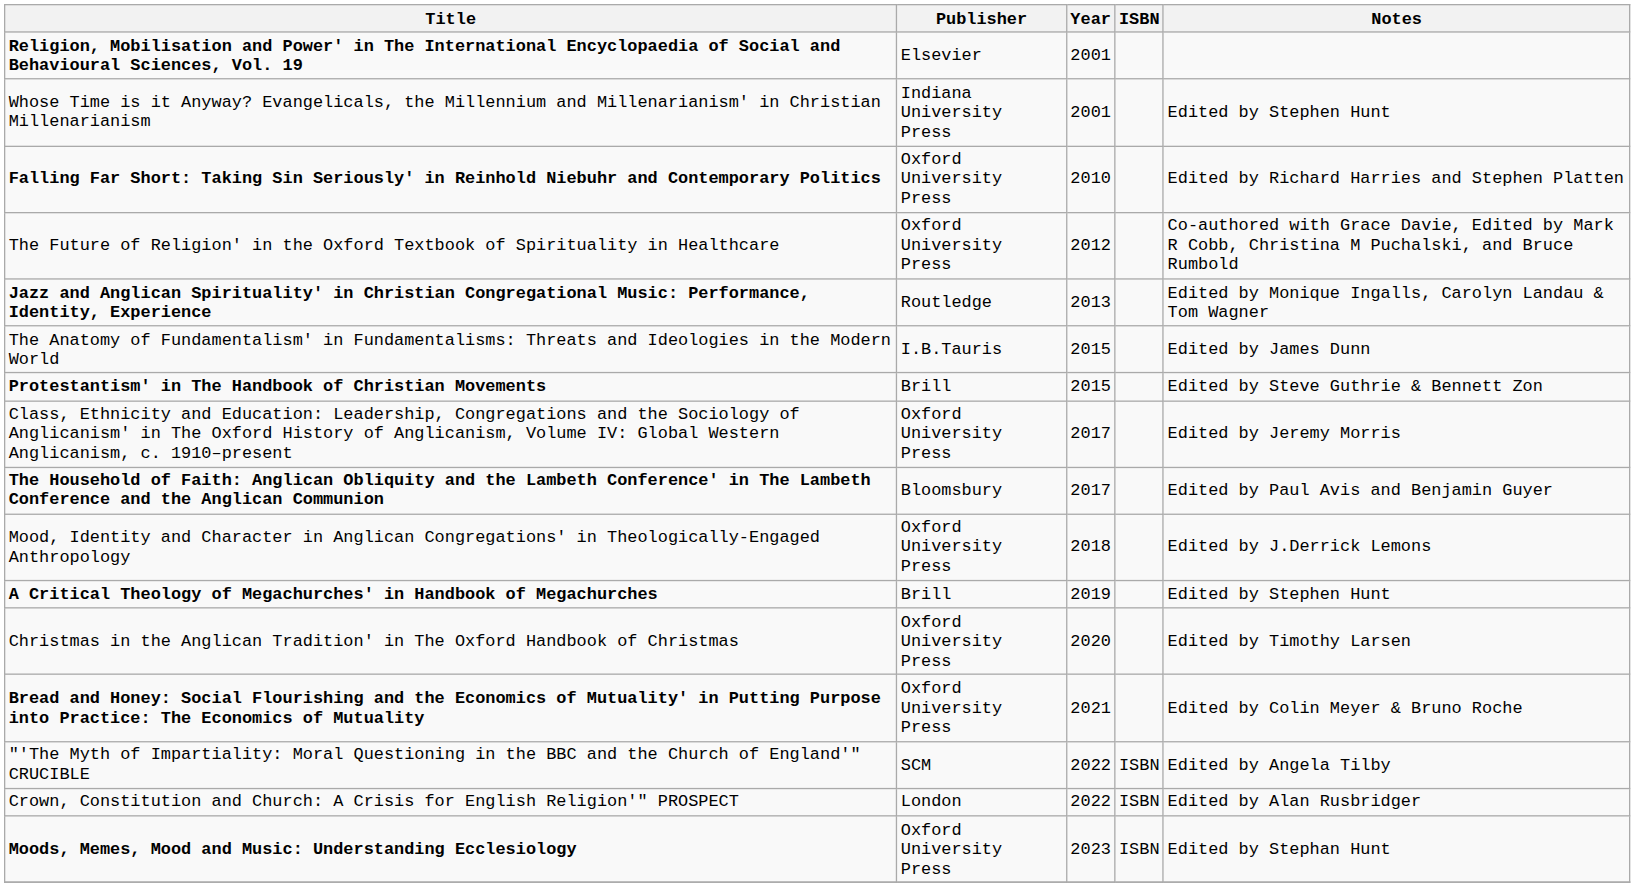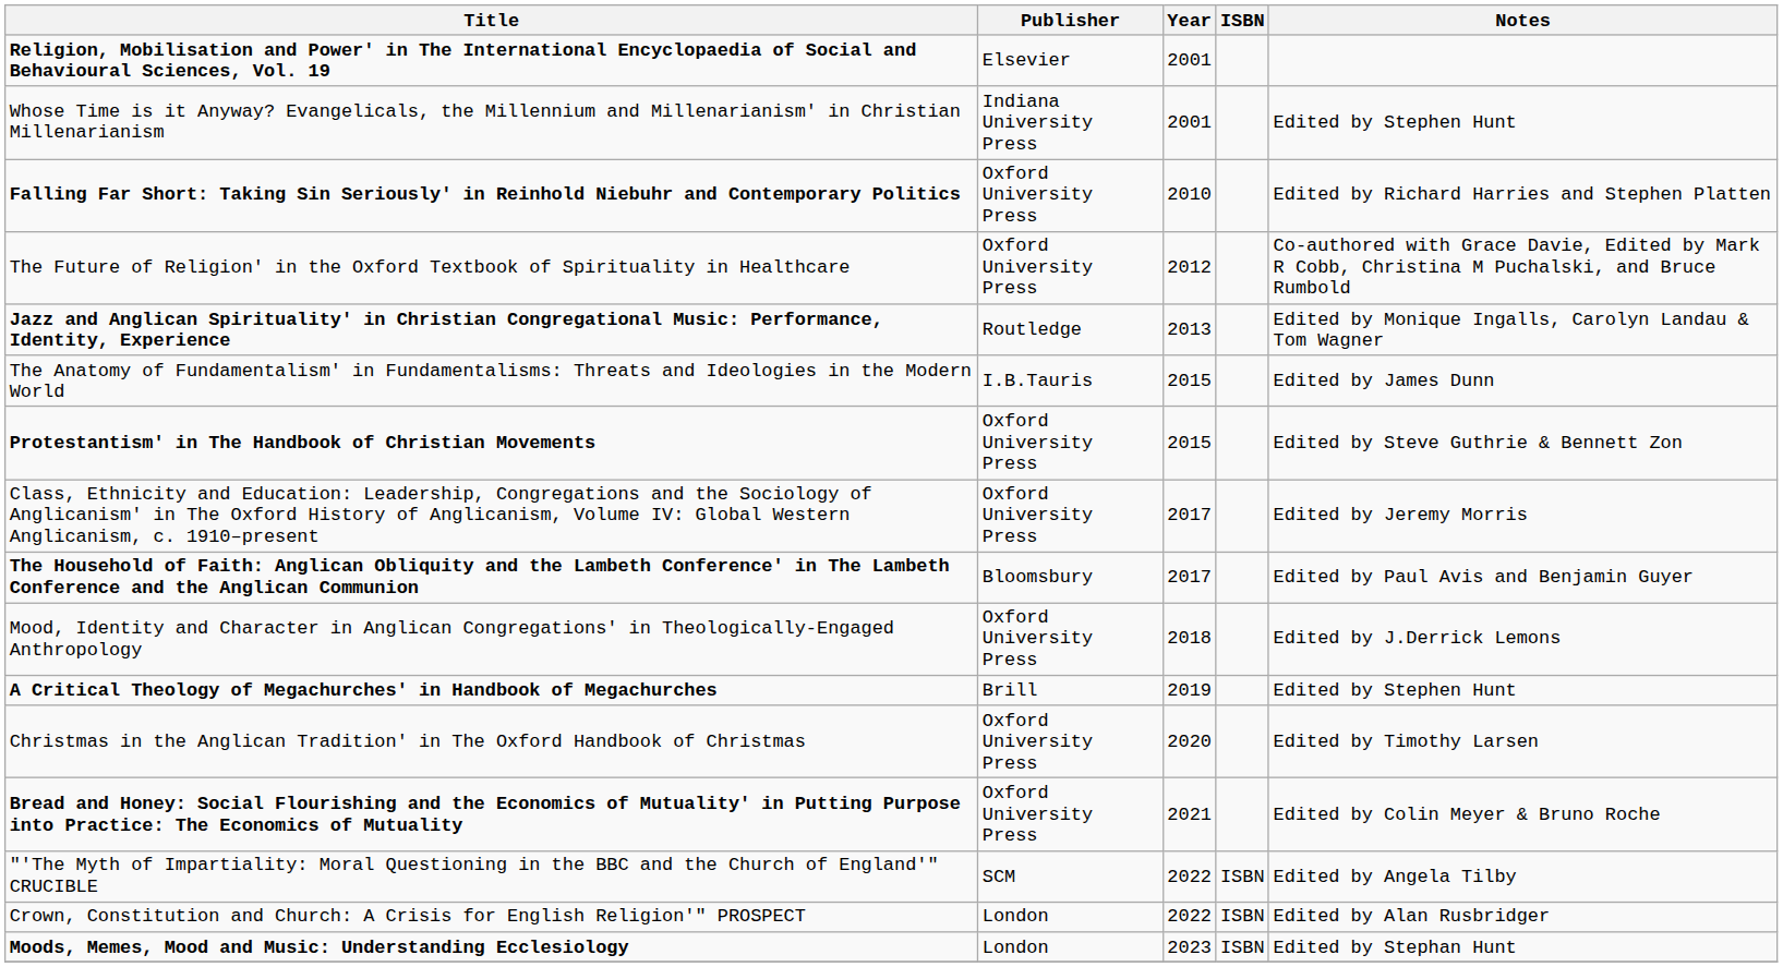 <table class="wikitable sortable">
 <tr>
 <th>Title</th>
 <th>Publisher</th>
 <th>Year</th>
 <th>ISBN</th>
 <th>Notes</th>
 </tr>
 <tr>
 <td><strong>Religion, Mobilisation and Power' in The International Encyclopaedia of Social and Behavioural Sciences, Vol. 19<em></td>
 <td>Elsevier</td>
 <td>2001</td>
 <td></td>
 </tr>
 <tr>
 <td></strong>Whose Time is it Anyway? Evangelicals, the Millennium and Millenarianism' in Christian Millenarianism</em></td>
 <td>Indiana University Press</td>
 <td>2001</td>
 <td></td>
 <td>Edited by Stephen Hunt</td>
 </tr>
 <tr>
 <td><strong>Falling Far Short: Taking Sin Seriously' in Reinhold Niebuhr and Contemporary Politics<em></td>
 <td>Oxford University Press</td>
 <td>2010</td>
 <td></td>
 <td>Edited by Richard Harries and Stephen Platten</td>
 </tr>
 <tr>
 <td></strong>The Future of Religion' in the Oxford Textbook of Spirituality in Healthcare</em></td>
 <td>Oxford University Press</td>
 <td>2012</td>
 <td></td>
 <td>Co-authored with Grace Davie, Edited by Mark R Cobb, Christina M Puchalski, and Bruce Rumbold</td>
 </tr>
 <tr>
 <td><strong>Jazz and Anglican Spirituality' in Christian Congregational Music: Performance, Identity, Experience<em></td>
 <td>Routledge</td>
 <td>2013</td>
 <td></td>
 <td>Edited by Monique Ingalls, Carolyn Landau & Tom Wagner</td>
 </tr>
 <tr>
 <td></strong>The Anatomy of Fundamentalism' in Fundamentalisms: Threats and Ideologies in the Modern World</em></td>
 <td>I.B.Tauris</td>
 <td>2015</td>
 <td></td>
 <td>Edited by James Dunn</td>
 </tr>
 <tr>
 <td><strong>Protestantism' in The Handbook of Christian Movements<em></td>
-<td>Brill</td>
+<td>Oxford University Press</td>
 <td>2015</td>
 <td></td>
 <td>Edited by Steve Guthrie & Bennett Zon</td>
 </tr>
 <tr>
 <td></strong>Class, Ethnicity and Education: Leadership, Congregations and the Sociology of Anglicanism' in The Oxford History of Anglicanism, Volume IV: Global Western Anglicanism, c. 1910–present</em></td>
 <td>Oxford University Press</td>
 <td>2017</td>
 <td></td>
 <td>Edited by Jeremy Morris</td>
 </tr>
 <tr>
 <td><strong>The Household of Faith: Anglican Obliquity and the Lambeth Conference' in The Lambeth Conference and the Anglican Communion<em></td>
 <td>Bloomsbury</td>
 <td>2017</td>
 <td></td>
 <td>Edited by Paul Avis and Benjamin Guyer</td>
 </tr>
 <tr>
 <td></strong>Mood, Identity and Character in Anglican Congregations' in Theologically-Engaged Anthropology</em></td>
 <td>Oxford University Press</td>
 <td>2018</td>
 <td></td>
 <td>Edited by J.Derrick Lemons</td>
 </tr>
 <tr>
 <td><strong>A Critical Theology of Megachurches' in Handbook of Megachurches<em></td>
 <td>Brill</td>
 <td>2019</td>
 <td></td>
 <td>Edited by Stephen Hunt</td>
 </tr>
 <tr>
 <td></strong>Christmas in the Anglican Tradition' in The Oxford Handbook of Christmas</em></td>
 <td>Oxford University Press</td>
 <td>2020</td>
 <td></td>
 <td>Edited by Timothy Larsen</td>
 </tr>
 <tr>
 <td><strong>Bread and Honey: Social Flourishing and the Economics of Mutuality' in Putting Purpose into Practice: The Economics of Mutuality<em></td>
 <td>Oxford University Press</td>
 <td>2021</td>
 <td></td>
 <td>Edited by Colin Meyer & Bruno Roche</td>
 </tr>
 <tr>
 <td>"'The Myth of Impartiality: Moral Questioning in the BBC and the Church of England'" CRUCIBLE</td>
 <td>SCM</td>
 <td>2022</td>
 <td>ISBN</td>
 <td>Edited by Angela Tilby</td>
 </tr>
 <tr>
 <td></strong>Crown, Constitution and Church: A Crisis for English Religion'" PROSPECT</em></td>
 <td>London</td>
 <td>2022</td>
 <td>ISBN</td>
 <td>Edited by Alan Rusbridger</td>
 </tr>
 <tr>
 <td><strong>Moods, Memes, Mood and Music: Understanding Ecclesiology</strong></td>
-<td>Oxford University Press</td>
+<td>London</td>
 <td>2023</td>
 <td>ISBN</td>
 <td>Edited by Stephan Hunt</td>
 </tr>
 <tr>
 </tr>
 </table>
